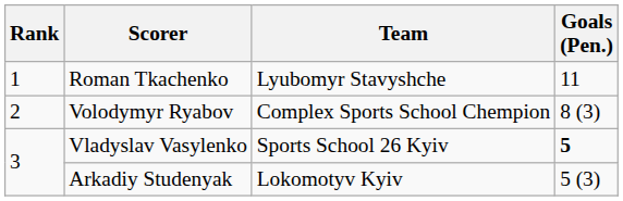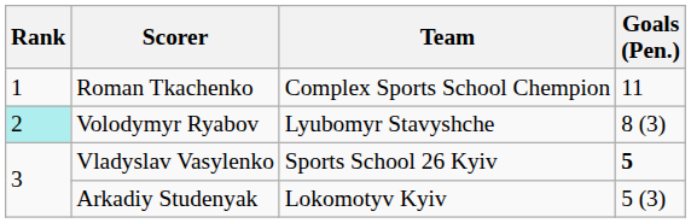 <table class="wikitable">
 <tr>
 <th>Rank</th>
 <th>Scorer</th>
 <th>Team</th>
 <th>Goals<br>(Pen.)</th>
 </tr>
 <tr>
 <td>1</td>
 <td>Roman Tkachenko</td>
-<td>Lyubomyr Stavyshche</td>
+<td>Complex Sports School Chempion</td>
 <td>11</td>
 </tr>
 <tr>
-<td>2</td>
+<td style="background: paleturquoise;">2</td>
 <td>Volodymyr Ryabov</td>
-<td>Complex Sports School Chempion</td>
+<td>Lyubomyr Stavyshche</td>
 <td>8 (3)</td>
 </tr>
 <tr>
 <td rowspan=2>3</td>
 <td>Vladyslav Vasylenko</td>
 <td>Sports School 26 Kyiv</td>
 <td><strong>5</strong></td>
 </tr>
 <tr>
 <td>Arkadiy Studenyak</td>
 <td>Lokomotyv Kyiv</td>
 <td>5 (3)</td>
 </tr>
 </table>
